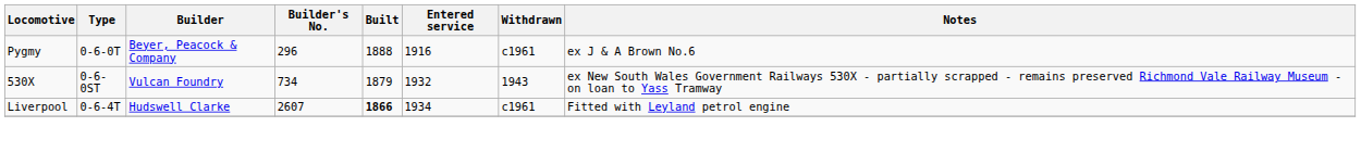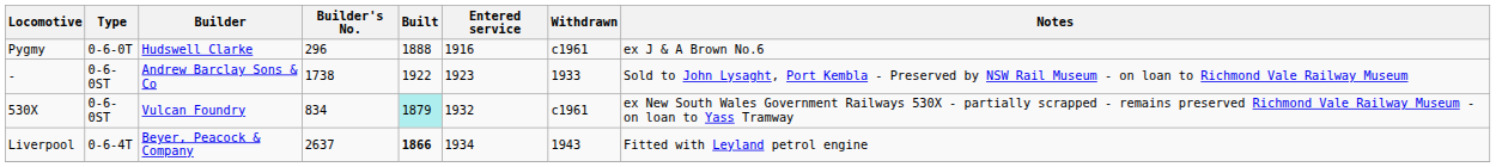 <table class="wikitable">
 <tr>
 <th>Locomotive</th>
 <th>Type</th>
 <th>Builder</th>
 <th>Builder's No.</th>
 <th>Built</th>
 <th>Entered service</th>
 <th>Withdrawn</th>
 <th>Notes</th>
 </tr>
 <tr>
 <td>Pygmy</td>
 <td>0-6-0T</td>
-<td><a href='#'>Beyer, Peacock & Company</a></td>
+<td><a href='#'>Hudswell Clarke</a></td>
 <td>296</td>
 <td>1888</td>
 <td>1916</td>
 <td>c1961</td>
 <td>ex J & A Brown No.6</td>
 </tr>
 <tr>
+<td>-</td>
+<td>0-6-0ST</td>
+<td><a href='#'>Andrew Barclay Sons & Co</a></td>
+<td>1738</td>
+<td>1922</td>
+<td>1923</td>
+<td>1933</td>
+<td>Sold to <a href='#'>John Lysaght</a>, <a href='#'>Port Kembla</a> - Preserved by <a href='#'>NSW Rail Museum</a> - on loan to <a href='#'>Richmond Vale Railway Museum</a></td>
+</tr>
+<tr>
 <td>530X</td>
 <td>0-6-0ST</td>
 <td><a href='#'>Vulcan Foundry</a></td>
-<td>734</td>
-<td>1879</td>
+<td>834</td>
+<td style="background: paleturquoise;">1879</td>
 <td>1932</td>
-<td>1943</td>
+<td>c1961</td>
 <td>ex New South Wales Government Railways 530X - partially scrapped - remains preserved <a href='#'>Richmond Vale Railway Museum</a> - on loan to <a href='#'>Yass</a> Tramway</td>
 </tr>
 <tr>
 <td>Liverpool</td>
 <td>0-6-4T</td>
-<td><a href='#'>Hudswell Clarke</a></td>
-<td>2607</td>
+<td><a href='#'>Beyer, Peacock & Company</a></td>
+<td>2637</td>
 <td><strong>1866</strong></td>
 <td>1934</td>
-<td>c1961</td>
+<td>1943</td>
 <td>Fitted with <a href='#'>Leyland</a> petrol engine</td>
 </tr>
 <tr>
 </tr>
 </table>
